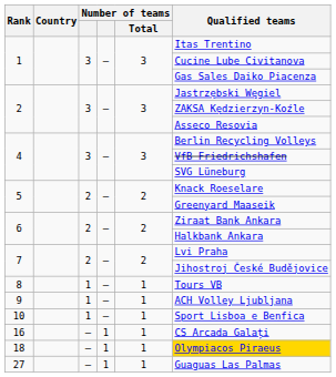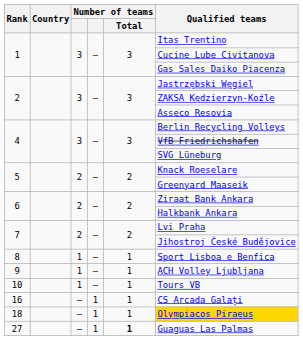 <table class="wikitable" style="text-align:left">
 <tr>
 <th rowspan=2>Rank</th>
 <th rowspan=2>Country</th>
 <th colspan=3>Number of teams</th>
 <th rowspan=2>Qualified teams</th>
 </tr>
 <tr>
 <th></th>
 <th></th>
 <th>Total</th>
 </tr>
 <tr>
 <td rowspan="3" align="center">1</td>
 <td rowspan="3"></td>
 <td rowspan="3" align="center">3</td>
 <td rowspan="3" align="center">–</td>
 <td align="center" rowspan="3">3</td>
 <td><a href='#'>Itas Trentino</a></td>
 </tr>
 <tr>
 <td><a href='#'>Cucine Lube Civitanova</a></td>
 </tr>
 <tr>
 <td><a href='#'>Gas Sales Daiko Piacenza</a></td>
 </tr>
 <tr>
 <td rowspan="3" align="center">2</td>
 <td rowspan="3"></td>
 <td rowspan="3" align="center">3</td>
 <td rowspan="3" align="center">–</td>
 <td align="center" rowspan="3">3</td>
 <td><a href='#'>Jastrzębski Węgiel</a></td>
 </tr>
 <tr>
 <td><a href='#'>ZAKSA Kędzierzyn-Koźle</a></td>
 </tr>
 <tr>
 <td><a href='#'>Asseco Resovia</a></td>
 </tr>
 <tr>
 <td rowspan="3" align="center">4</td>
 <td rowspan="3"></td>
 <td rowspan="3" align="center">3</td>
 <td rowspan="3" align="center">–</td>
 <td align="center" rowspan="3">3</td>
 <td><a href='#'>Berlin Recycling Volleys</a></td>
 </tr>
 <tr>
 <td><del><a href='#'>VfB Friedrichshafen</a></del></td>
 </tr>
 <tr>
 <td><a href='#'>SVG Lüneburg</a></td>
 </tr>
 <tr>
 <td rowspan="2" align="center">5</td>
 <td rowspan="2"></td>
 <td rowspan="2" align="center">2</td>
 <td rowspan="2" align="center">–</td>
 <td align="center" rowspan="2">2</td>
 <td><a href='#'>Knack Roeselare</a></td>
 </tr>
 <tr>
 <td><a href='#'>Greenyard Maaseik</a></td>
 </tr>
 <tr>
 <td rowspan="2" align="center">6</td>
 <td rowspan="2"></td>
 <td rowspan="2" align="center">2</td>
 <td rowspan="2" align="center">–</td>
 <td align="center" rowspan="2">2</td>
 <td><a href='#'>Ziraat Bank Ankara</a></td>
 </tr>
 <tr>
 <td><a href='#'>Halkbank Ankara</a></td>
 </tr>
 <tr>
 <td rowspan="2" align="center">7</td>
 <td rowspan="2"></td>
 <td rowspan="2" align="center">2</td>
 <td rowspan="2" align="center">–</td>
 <td align="center" rowspan="2">2</td>
 <td><a href='#'>Lvi Praha</a></td>
 </tr>
 <tr>
 <td><a href='#'>Jihostroj České Budějovice</a></td>
 </tr>
 <tr>
 <td align="center">8</td>
 <td></td>
 <td align="center">1</td>
 <td align="center">–</td>
 <td align="center">1</td>
-<td><a href='#'>Tours VB</a></td>
+<td><a href='#'>Sport Lisboa e Benfica</a></td>
 </tr>
 <tr>
 <td align="center">9</td>
 <td></td>
 <td align="center">1</td>
 <td align="center">–</td>
 <td align="center">1</td>
 <td><a href='#'>ACH Volley Ljubljana</a></td>
 </tr>
 <tr>
 <td align="center">10</td>
 <td></td>
 <td align="center">1</td>
 <td align="center">–</td>
 <td align="center">1</td>
-<td><a href='#'>Sport Lisboa e Benfica</a></td>
+<td><a href='#'>Tours VB</a></td>
 </tr>
 <tr>
 <td align="center">16</td>
 <td></td>
 <td align="center">–</td>
 <td align="center">1</td>
 <td align="center">1</td>
 <td><a href='#'>CS Arcada Galați</a></td>
 </tr>
 <tr>
 <td align="center">18</td>
 <td></td>
 <td align="center">–</td>
 <td align="center">1</td>
 <td align="center">1</td>
 <td style="background: gold;"><a href='#'>Olympiacos Piraeus</a></td>
 </tr>
 <tr>
 <td align="center">27</td>
 <td></td>
 <td align="center">–</td>
 <td align="center">1</td>
-<td align="center">1</td>
+<td align="center"><strong>1</strong></td>
 <td><a href='#'>Guaguas Las Palmas</a></td>
 </tr>
 </table>
